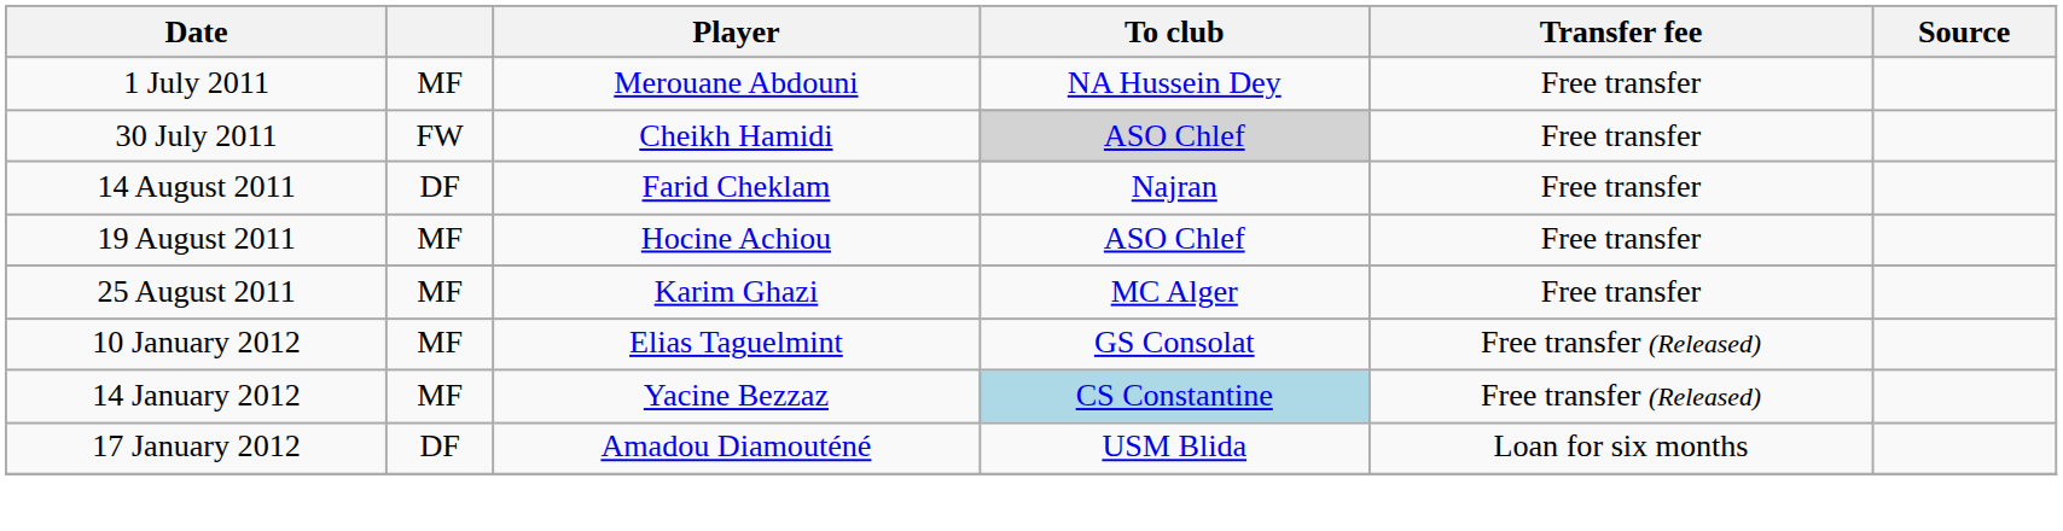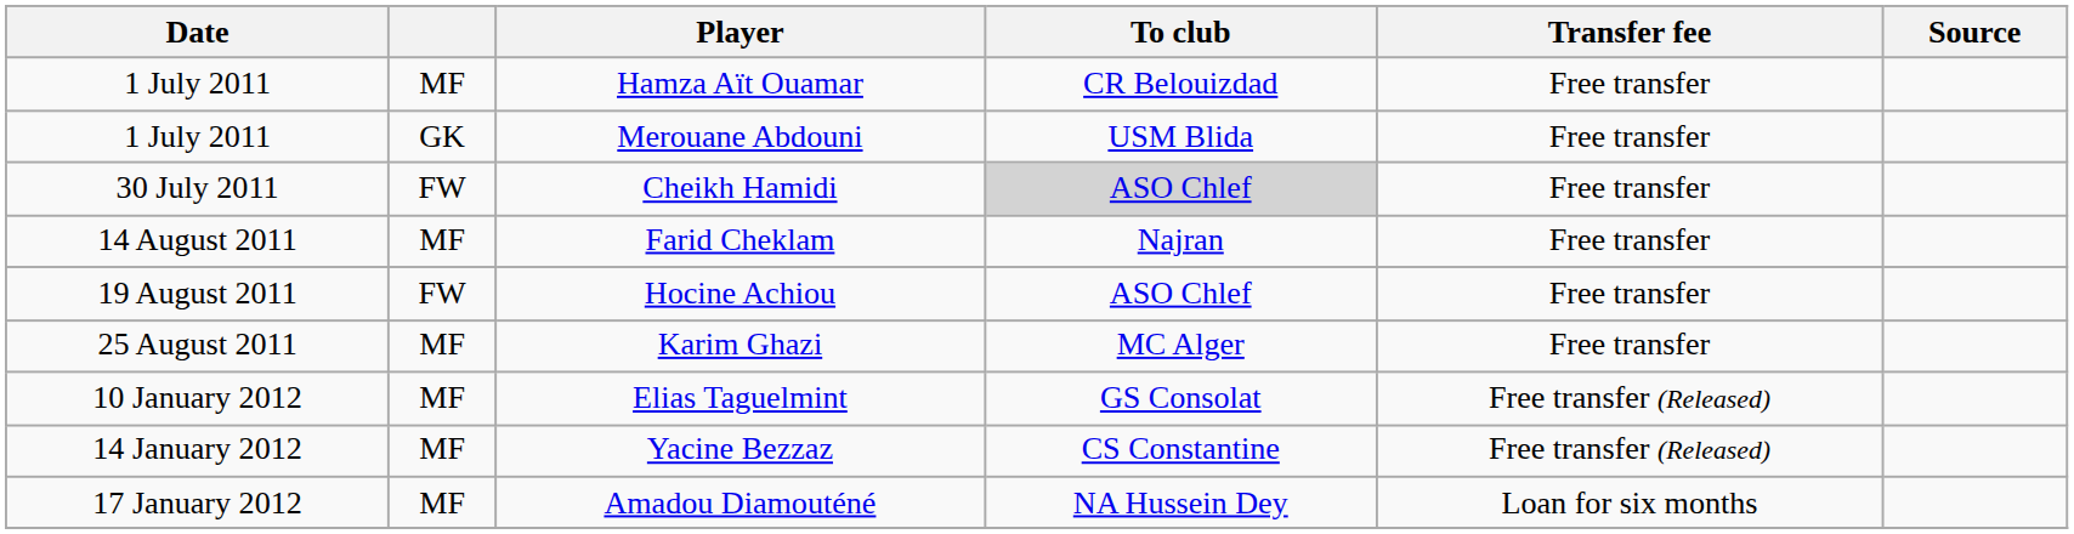 <table class="wikitable sortable" style="width:70%; text-align:center; font-size:85%; text-align:centre;">
 <tr>
 <th>Date</th>
 <th></th>
 <th>Player</th>
 <th>To club</th>
 <th>Transfer fee</th>
 <th>Source</th>
 </tr>
 <tr>
 <td>1 July 2011</td>
 <td>MF</td>
+<td> <a href='#'>Hamza Aït Ouamar</a></td>
+<td><a href='#'>CR Belouizdad</a></td>
+<td>Free transfer</td>
+<td></td>
+</tr>
+<tr>
+<td>1 July 2011</td>
+<td>GK</td>
 <td> <a href='#'>Merouane Abdouni</a></td>
-<td><a href='#'>NA Hussein Dey</a></td>
+<td><a href='#'>USM Blida</a></td>
 <td>Free transfer</td>
 <td></td>
 </tr>
 <tr>
 <td>30 July 2011</td>
 <td>FW</td>
 <td> <a href='#'>Cheikh Hamidi</a></td>
 <td style="background: lightgrey;"><a href='#'>ASO Chlef</a></td>
 <td>Free transfer</td>
 <td></td>
 </tr>
 <tr>
 <td>14 August 2011</td>
-<td>DF</td>
+<td>MF</td>
 <td> <a href='#'>Farid Cheklam</a></td>
 <td> <a href='#'>Najran</a></td>
 <td>Free transfer</td>
 <td></td>
 </tr>
 <tr>
 <td>19 August 2011</td>
-<td>MF</td>
+<td>FW</td>
 <td> <a href='#'>Hocine Achiou</a></td>
 <td><a href='#'>ASO Chlef</a></td>
 <td>Free transfer</td>
 <td></td>
 </tr>
 <tr>
 <td>25 August 2011</td>
 <td>MF</td>
 <td> <a href='#'>Karim Ghazi</a></td>
 <td><a href='#'>MC Alger</a></td>
 <td>Free transfer</td>
 <td></td>
 </tr>
 <tr>
 <td>10 January 2012</td>
 <td>MF</td>
 <td> <a href='#'>Elias Taguelmint</a></td>
 <td> <a href='#'>GS Consolat</a></td>
 <td>Free transfer <small><em>(Released)</em></small></td>
 <td></td>
 </tr>
 <tr>
 <td>14 January 2012</td>
 <td>MF</td>
 <td> <a href='#'>Yacine Bezzaz</a></td>
-<td style="background: lightblue;"><a href='#'>CS Constantine</a></td>
+<td><a href='#'>CS Constantine</a></td>
 <td>Free transfer <small><em>(Released)</em></small></td>
 <td></td>
 </tr>
 <tr>
 <td>17 January 2012</td>
-<td>DF</td>
+<td>MF</td>
 <td> <a href='#'>Amadou Diamouténé</a></td>
-<td><a href='#'>USM Blida</a></td>
+<td><a href='#'>NA Hussein Dey</a></td>
 <td>Loan for six months</td>
 <td></td>
 </tr>
 <tr>
 </tr>
 </table>
